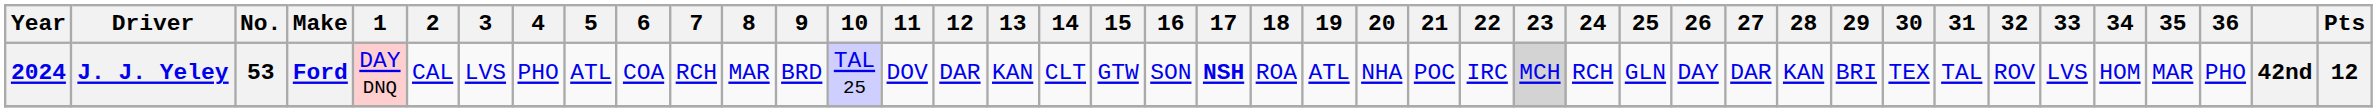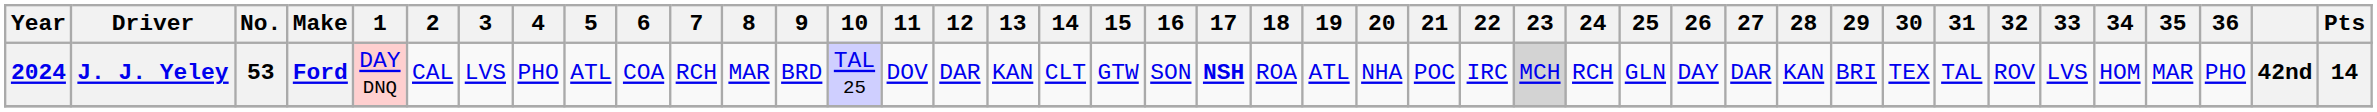 <table class="wikitable" style="text-align:center; font-size:75%">
 <tr>
 <th>Year</th>
 <th>Driver</th>
 <th>No.</th>
 <th>Make</th>
 <th>1</th>
 <th>2</th>
 <th>3</th>
 <th>4</th>
 <th>5</th>
 <th>6</th>
 <th>7</th>
 <th>8</th>
 <th>9</th>
 <th>10</th>
 <th>11</th>
 <th>12</th>
 <th>13</th>
 <th>14</th>
 <th>15</th>
 <th>16</th>
 <th>17</th>
 <th>18</th>
 <th>19</th>
 <th>20</th>
 <th>21</th>
 <th>22</th>
 <th>23</th>
 <th>24</th>
 <th>25</th>
 <th>26</th>
 <th>27</th>
 <th>28</th>
 <th>29</th>
 <th>30</th>
 <th>31</th>
 <th>32</th>
 <th>33</th>
 <th>34</th>
 <th>35</th>
 <th>36</th>
 <th></th>
 <th>Pts</th>
 </tr>
 <tr>
 <th><a href='#'>2024</a></th>
 <th><a href='#'>J. J. Yeley</a></th>
 <th>53</th>
 <th><a href='#'>Ford</a></th>
 <td style="background:#FFCFCF;"><a href='#'>DAY</a><br><small>DNQ</small></td>
 <td><a href='#'>CAL</a></td>
 <td><a href='#'>LVS</a></td>
 <td><a href='#'>PHO</a></td>
 <td><a href='#'>ATL</a></td>
 <td><a href='#'>COA</a></td>
 <td><a href='#'>RCH</a></td>
 <td><a href='#'>MAR</a></td>
 <td><a href='#'>BRD</a></td>
 <td style="background:#CFCFFF;"><a href='#'>TAL</a><br><small>25</small></td>
 <td><a href='#'>DOV</a></td>
 <td><a href='#'>DAR</a></td>
 <td><a href='#'>KAN</a></td>
 <td><a href='#'>CLT</a></td>
 <td><a href='#'>GTW</a></td>
 <td><a href='#'>SON</a></td>
 <td><strong><a href='#'>NSH</a></strong></td>
 <td><a href='#'>ROA</a></td>
 <td><a href='#'>ATL</a></td>
 <td><a href='#'>NHA</a></td>
 <td><a href='#'>POC</a></td>
 <td><a href='#'>IRC</a></td>
 <td style="background: lightgrey;"><a href='#'>MCH</a></td>
 <td><a href='#'>RCH</a></td>
 <td><a href='#'>GLN</a></td>
 <td><a href='#'>DAY</a></td>
 <td><a href='#'>DAR</a></td>
 <td><a href='#'>KAN</a></td>
 <td><a href='#'>BRI</a></td>
 <td><a href='#'>TEX</a></td>
 <td><a href='#'>TAL</a></td>
 <td><a href='#'>ROV</a></td>
 <td><a href='#'>LVS</a></td>
 <td><a href='#'>HOM</a></td>
 <td><a href='#'>MAR</a></td>
 <td><a href='#'>PHO</a></td>
 <th>42nd</th>
-<th>12</th>
+<th>14</th>
 </tr>
 <tr>
 </tr>
 </table>
